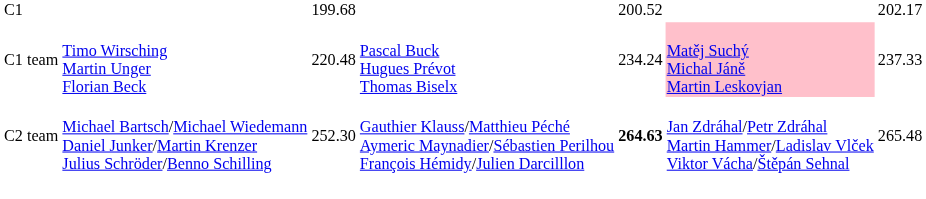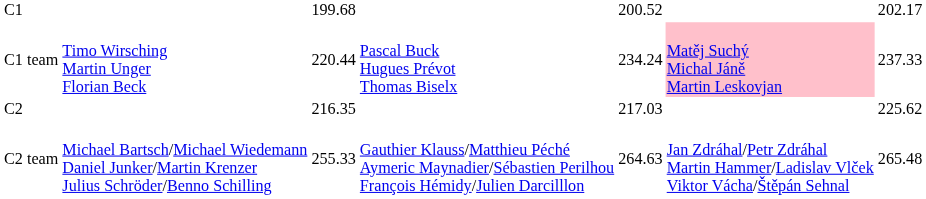 <table>
 <tr>
 <td>C1</td>
 <td></td>
 <td>199.68</td>
 <td></td>
 <td>200.52</td>
 <td></td>
 <td>202.17</td>
 </tr>
 <tr>
 <td>C1 team</td>
 <td><br><a href='#'>Timo Wirsching</a><br><a href='#'>Martin Unger</a><br><a href='#'>Florian Beck</a></td>
-<td>220.48</td>
+<td>220.44</td>
 <td><br><a href='#'>Pascal Buck</a><br><a href='#'>Hugues Prévot</a><br><a href='#'>Thomas Biselx</a></td>
 <td>234.24</td>
 <td style="background: pink;"><br><a href='#'>Matěj Suchý</a><br><a href='#'>Michal Jáně</a><br><a href='#'>Martin Leskovjan</a></td>
 <td>237.33</td>
 </tr>
 <tr>
+<td>C2</td>
+<td></td>
+<td>216.35</td>
+<td></td>
+<td>217.03</td>
+<td></td>
+<td>225.62</td>
+</tr>
+<tr>
 <td>C2 team</td>
 <td><br><a href='#'>Michael Bartsch</a>/<a href='#'>Michael Wiedemann</a><br><a href='#'>Daniel Junker</a>/<a href='#'>Martin Krenzer</a><br><a href='#'>Julius Schröder</a>/<a href='#'>Benno Schilling</a></td>
-<td>252.30</td>
+<td>255.33</td>
 <td><br><a href='#'>Gauthier Klauss</a>/<a href='#'>Matthieu Péché</a><br><a href='#'>Aymeric Maynadier</a>/<a href='#'>Sébastien Perilhou</a><br><a href='#'>François Hémidy</a>/<a href='#'>Julien Darcilllon</a></td>
-<td><strong>264.63</strong></td>
+<td>264.63</td>
 <td><br><a href='#'>Jan Zdráhal</a>/<a href='#'>Petr Zdráhal</a><br><a href='#'>Martin Hammer</a>/<a href='#'>Ladislav Vlček</a><br><a href='#'>Viktor Vácha</a>/<a href='#'>Štěpán Sehnal</a></td>
 <td>265.48</td>
 </tr>
 </table>
